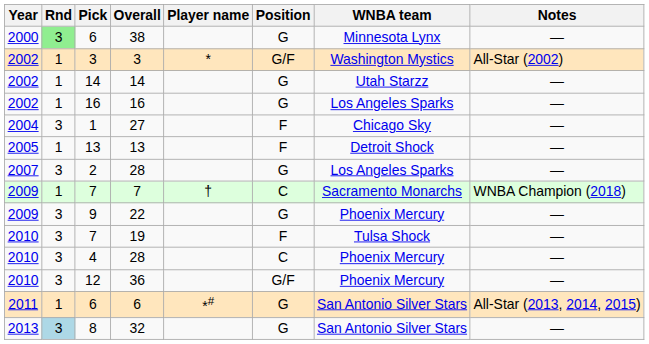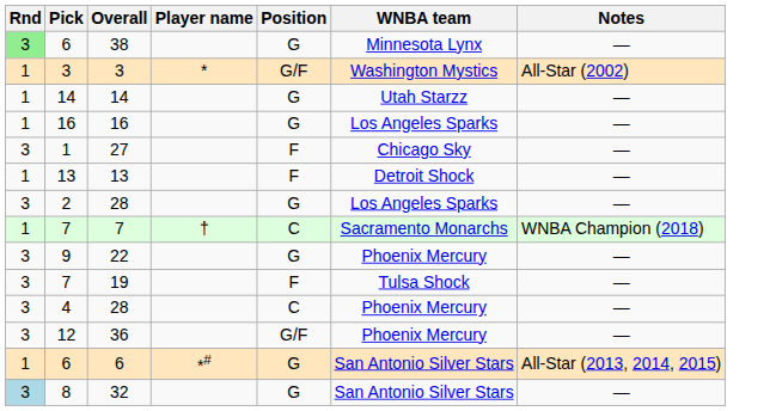 <table class="wikitable sortable">
 <tr>
-<th>Year</th>
 <th>Rnd</th>
 <th>Pick</th>
 <th>Overall</th>
 <th>Player name</th>
 <th>Position</th>
 <th>WNBA team</th>
 <th>Notes</th>
 </tr>
 <tr>
-<td align="center"><a href='#'>2000</a></td>
 <td align="center" style="background: lightgreen;">3</td>
 <td align="center">6</td>
 <td align="center">38</td>
 <td align="center"></td>
 <td align="center">G</td>
 <td align="center"><a href='#'>Minnesota Lynx</a></td>
 <td align="center">—</td>
 </tr>
 <tr bgcolor="#FFE6BD">
-<td align="center"><a href='#'>2002</a></td>
 <td align="center">1</td>
 <td align="center">3</td>
 <td align="center">3</td>
 <td align="center">*</td>
 <td align="center">G/F</td>
 <td align="center"><a href='#'>Washington Mystics</a></td>
 <td>All-Star (<a href='#'>2002</a>)</td>
 </tr>
 <tr>
-<td align="center"><a href='#'>2002</a></td>
 <td align="center">1</td>
 <td align="center">14</td>
 <td align="center">14</td>
 <td align="center"></td>
 <td align="center">G</td>
 <td align="center"><a href='#'>Utah Starzz</a></td>
 <td align="center">—</td>
 </tr>
 <tr>
-<td align="center"><a href='#'>2002</a></td>
 <td align="center">1</td>
 <td align="center">16</td>
 <td align="center">16</td>
 <td align="center"></td>
 <td align="center">G</td>
 <td align="center"><a href='#'>Los Angeles Sparks</a></td>
 <td align="center">—</td>
 </tr>
 <tr>
-<td align="center"><a href='#'>2004</a></td>
 <td align="center">3</td>
 <td align="center">1</td>
 <td align="center">27</td>
 <td align="center"></td>
 <td align="center">F</td>
 <td align="center"><a href='#'>Chicago Sky</a></td>
 <td align="center">—</td>
 </tr>
 <tr>
-<td align="center"><a href='#'>2005</a></td>
 <td align="center">1</td>
 <td align="center">13</td>
 <td align="center">13</td>
 <td align="center"></td>
 <td align="center">F</td>
 <td align="center"><a href='#'>Detroit Shock</a></td>
 <td align="center">—</td>
 </tr>
 <tr>
-<td align="center"><a href='#'>2007</a></td>
 <td align="center">3</td>
 <td align="center">2</td>
 <td align="center">28</td>
 <td align="center"></td>
 <td align="center">G</td>
 <td align="center"><a href='#'>Los Angeles Sparks</a></td>
 <td align="center">—</td>
 </tr>
 <tr bgcolor="#DDFFDD">
-<td align="center"><a href='#'>2009</a></td>
 <td align="center">1</td>
 <td align="center">7</td>
 <td align="center">7</td>
 <td align="center">†</td>
 <td align="center">C</td>
 <td align="center"><a href='#'>Sacramento Monarchs</a></td>
 <td>WNBA Champion (<a href='#'>2018</a>)</td>
 </tr>
 <tr>
-<td align="center"><a href='#'>2009</a></td>
 <td align="center">3</td>
 <td align="center">9</td>
 <td align="center">22</td>
 <td align="center"></td>
 <td align="center">G</td>
 <td align="center"><a href='#'>Phoenix Mercury</a></td>
 <td align="center">—</td>
 </tr>
 <tr>
-<td align="center"><a href='#'>2010</a></td>
 <td align="center">3</td>
 <td align="center">7</td>
 <td align="center">19</td>
 <td align="center"></td>
 <td align="center">F</td>
 <td align="center"><a href='#'>Tulsa Shock</a></td>
 <td align="center">—</td>
 </tr>
 <tr>
-<td align="center"><a href='#'>2010</a></td>
 <td align="center">3</td>
 <td align="center">4</td>
 <td align="center">28</td>
 <td align="center"></td>
 <td align="center">C</td>
 <td align="center"><a href='#'>Phoenix Mercury</a></td>
 <td align="center">—</td>
 </tr>
 <tr>
-<td align="center"><a href='#'>2010</a></td>
 <td align="center">3</td>
 <td align="center">12</td>
 <td align="center">36</td>
 <td align="center"></td>
 <td align="center">G/F</td>
 <td align="center"><a href='#'>Phoenix Mercury</a></td>
 <td align="center">—</td>
 </tr>
 <tr bgcolor="#FFE6BD">
-<td align="center"><a href='#'>2011</a></td>
 <td align="center">1</td>
 <td align="center">6</td>
 <td align="center">6</td>
 <td align="center">*<sup>#</sup></td>
 <td align="center">G</td>
 <td align="center"><a href='#'>San Antonio Silver Stars</a></td>
 <td>All-Star (<a href='#'>2013</a>, <a href='#'>2014</a>, <a href='#'>2015</a>)</td>
 </tr>
 <tr>
-<td align="center"><a href='#'>2013</a></td>
 <td align="center" style="background: lightblue;">3</td>
 <td align="center">8</td>
 <td align="center">32</td>
 <td align="center"></td>
 <td align="center">G</td>
 <td align="center"><a href='#'>San Antonio Silver Stars</a></td>
 <td align="center">—</td>
 </tr>
 </table>
